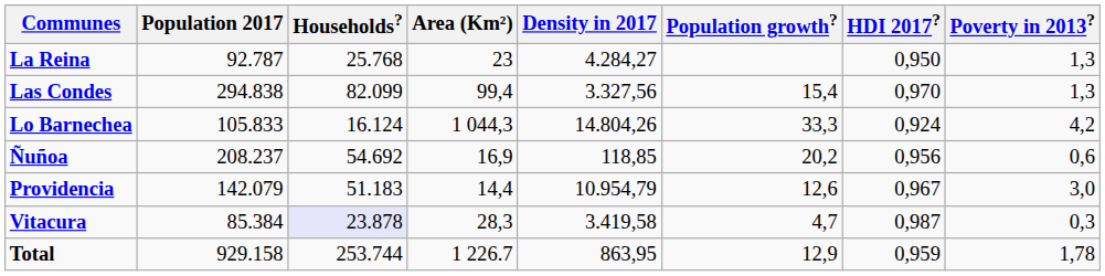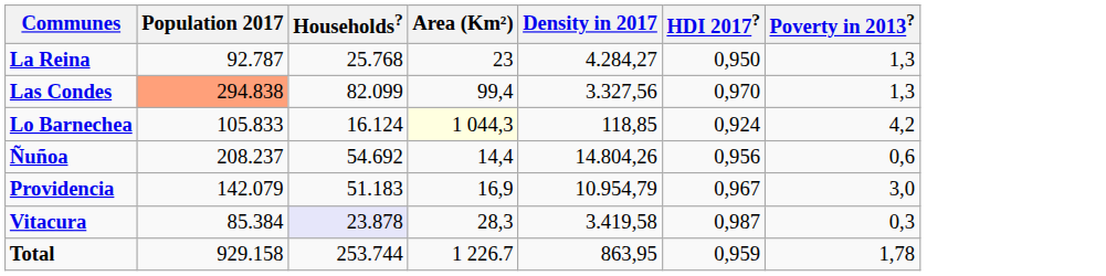 <table class="wikitable sortable" ">
 <tr>
 <th><a href='#'>Communes</a></th>
 <th>Population 2017</th>
 <th>Households<sup><span>?</span></sup></th>
 <th>Area (Km²)</th>
 <th><a href='#'>Density in 2017</a></th>
-<th><a href='#'>Population growth</a><sup><span>?</span></sup></th>
 <th><a href='#'>HDI 2017</a><sup><span>?</span></sup></th>
 <th><a href='#'>Poverty in 2013</a><sup><span>?</span></sup></th>
 </tr>
 <tr align=right>
 <td align=left><strong><a href='#'>La Reina</a></strong></td>
 <td>92.787</td>
 <td>25.768</td>
 <td>23</td>
 <td>4.284,27</td>
-<td></td>
 <td>0,950</td>
 <td>1,3</td>
 </tr>
 <tr align=right>
 <td align=left><strong><a href='#'>Las Condes</a></strong></td>
-<td>294.838</td>
+<td style="background: lightsalmon;">294.838</td>
 <td>82.099</td>
 <td>99,4</td>
 <td>3.327,56</td>
-<td>15,4</td>
 <td>0,970</td>
 <td>1,3</td>
 </tr>
 <tr align=right>
 <td align=left><strong><a href='#'>Lo Barnechea</a></strong></td>
 <td>105.833</td>
 <td>16.124</td>
-<td>1 044,3</td>
-<td>14.804,26</td>
-<td>33,3</td>
+<td style="background: lightyellow;">1 044,3</td>
+<td>118,85</td>
 <td>0,924</td>
 <td>4,2</td>
 </tr>
 <tr align=right>
 <td align=left><strong><a href='#'>Ñuñoa</a></strong></td>
 <td>208.237</td>
 <td>54.692</td>
-<td>16,9</td>
-<td>118,85</td>
-<td>20,2</td>
+<td>14,4</td>
+<td>14.804,26</td>
 <td>0,956</td>
 <td>0,6</td>
 </tr>
 <tr align=right>
 <td align=left><strong><a href='#'>Providencia</a></strong></td>
 <td>142.079</td>
 <td>51.183</td>
-<td>14,4</td>
+<td>16,9</td>
 <td>10.954,79</td>
-<td>12,6</td>
 <td>0,967</td>
 <td>3,0</td>
 </tr>
 <tr align=right>
 <td align=left><strong><a href='#'>Vitacura</a></strong></td>
 <td>85.384</td>
 <td style="background: lavender;">23.878</td>
 <td>28,3</td>
 <td>3.419,58</td>
-<td>4,7</td>
 <td>0,987</td>
 <td>0,3</td>
 </tr>
 <tr align=right>
 <td align=left><strong>Total</strong></td>
 <td>929.158</td>
 <td>253.744</td>
 <td>1 226.7</td>
 <td>863,95</td>
-<td>12,9</td>
 <td>0,959</td>
 <td>1,78</td>
 </tr>
 </table>
